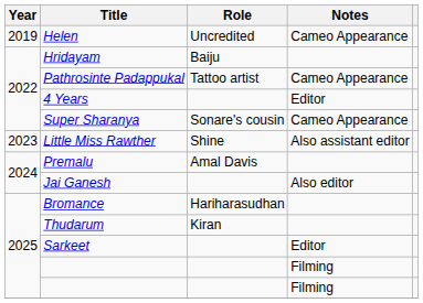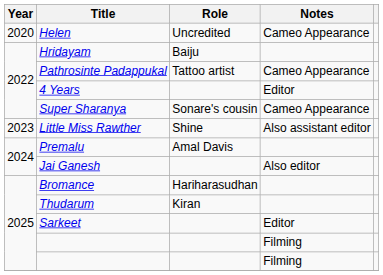 <table class="wikitable sortable">
 <tr>
 <th>Year</th>
 <th>Title</th>
 <th>Role</th>
 <th>Notes</th>
 <th class="unsortable"></th>
 </tr>
 <tr>
-<td>2019</td>
+<td>2020</td>
 <td><em><a href='#'>Helen</a></em></td>
 <td>Uncredited</td>
 <td>Cameo Appearance</td>
 <td></td>
 </tr>
 <tr>
 <td Rowspan=4>2022</td>
 <td><em><a href='#'>Hridayam</a></em></td>
 <td>Baiju</td>
 <td></td>
 <td></td>
 </tr>
 <tr>
 <td><em><a href='#'>Pathrosinte Padappukal</a></em></td>
 <td>Tattoo artist</td>
 <td>Cameo Appearance</td>
 <td></td>
 </tr>
 <tr>
 <td><em><a href='#'>4 Years</a></em></td>
 <td></td>
 <td>Editor</td>
 <td></td>
 </tr>
 <tr>
 <td><em><a href='#'>Super Sharanya</a></em></td>
 <td>Sonare's cousin</td>
 <td>Cameo Appearance</td>
 <td></td>
 </tr>
 <tr>
 <td>2023</td>
 <td><em><a href='#'>Little Miss Rawther</a></em></td>
 <td>Shine</td>
 <td>Also assistant editor</td>
 <td></td>
 </tr>
 <tr>
 <td Rowspan=2>2024</td>
 <td><em><a href='#'>Premalu</a></em></td>
 <td>Amal Davis</td>
 <td></td>
 <td></td>
 </tr>
 <tr>
 <td><em><a href='#'>Jai Ganesh</a></em></td>
 <td></td>
 <td>Also editor</td>
 <td></td>
 </tr>
 <tr>
 <td rowspan=5>2025</td>
 <td><em><a href='#'>Bromance</a></em></td>
 <td>Hariharasudhan</td>
 <td></td>
 <td></td>
 </tr>
 <tr>
 <td><em><a href='#'>Thudarum</a></em></td>
 <td>Kiran</td>
 <td></td>
 <td></td>
 </tr>
 <tr>
 <td><em><a href='#'>Sarkeet</a></em></td>
 <td></td>
 <td>Editor</td>
 <td></td>
 </tr>
 <tr>
 <td></td>
 <td></td>
 <td>Filming</td>
 <td></td>
 </tr>
 <tr>
 <td></td>
 <td></td>
 <td>Filming</td>
 <td></td>
 </tr>
 <tr>
 </tr>
 </table>
